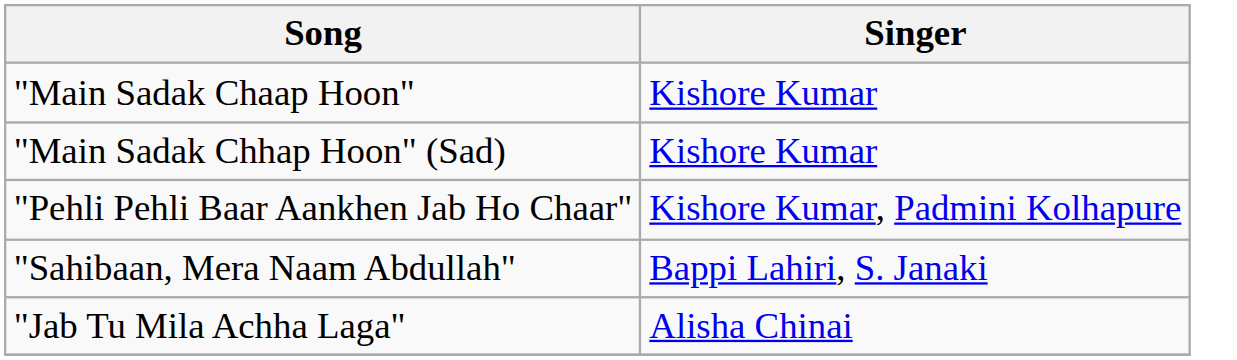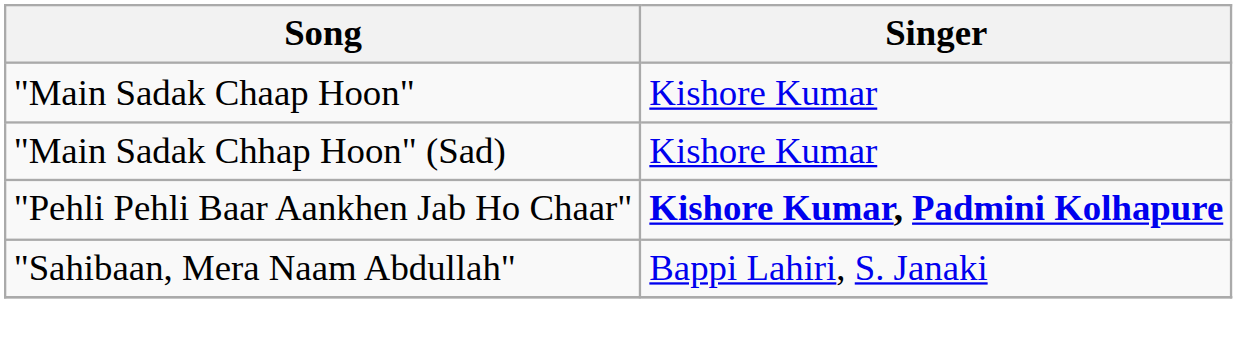 <table class="wikitable">
 <tr>
 <th>Song</th>
 <th>Singer</th>
 </tr>
 <tr>
 <td>"Main Sadak Chaap Hoon"</td>
 <td><a href='#'>Kishore Kumar</a></td>
 </tr>
 <tr>
 <td>"Main Sadak Chhap Hoon" (Sad)</td>
 <td><a href='#'>Kishore Kumar</a></td>
 </tr>
 <tr>
 <td>"Pehli Pehli Baar Aankhen Jab Ho Chaar"</td>
-<td><a href='#'>Kishore Kumar</a>, <a href='#'>Padmini Kolhapure</a></td>
+<td><strong><a href='#'>Kishore Kumar</a>, <a href='#'>Padmini Kolhapure</a></strong></td>
 </tr>
 <tr>
 <td>"Sahibaan, Mera Naam Abdullah"</td>
 <td><a href='#'>Bappi Lahiri</a>, <a href='#'>S. Janaki</a></td>
 </tr>
 <tr>
-<td>"Jab Tu Mila Achha Laga"</td>
-<td><a href='#'>Alisha Chinai</a></td>
-</tr>
-<tr>
 </tr>
 </table>
